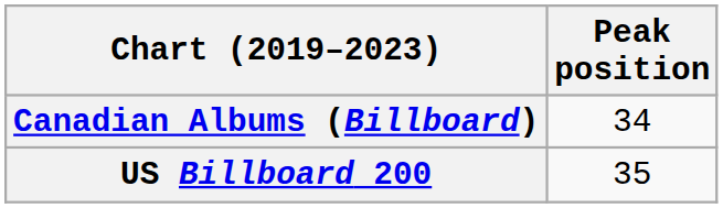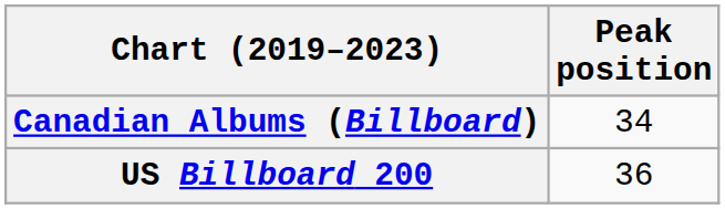 <table class="wikitable sortable plainrowheaders" style="text-align:center">
 <tr>
 <th scope="col">Chart (2019–2023)</th>
 <th scope="col">Peak<br>position</th>
 </tr>
 <tr>
 <th scope="row"><a href='#'>Canadian Albums</a> (<em><a href='#'>Billboard</a></em>)</th>
 <td>34</td>
 </tr>
 <tr>
 <th scope="row">US <a href='#'><em>Billboard</em> 200</a></th>
-<td>35</td>
+<td>36</td>
 </tr>
 </table>
